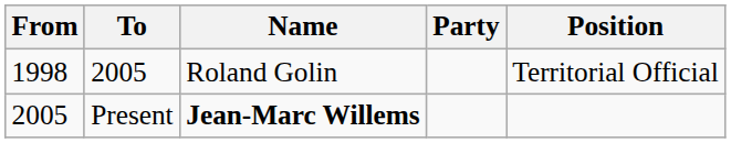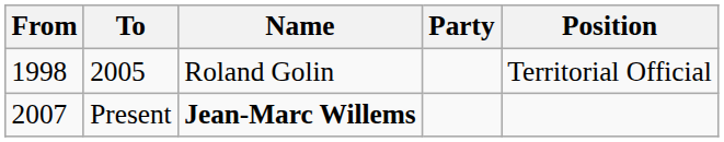 <table class="wikitable">
 <tr>
 <th>From</th>
 <th>To</th>
 <th>Name</th>
 <th>Party</th>
 <th>Position</th>
 </tr>
 <tr>
 <td>1998</td>
 <td>2005</td>
 <td>Roland Golin</td>
 <td></td>
 <td>Territorial Official</td>
 </tr>
 <tr>
-<td>2005</td>
+<td>2007</td>
 <td>Present</td>
 <td><strong>Jean-Marc Willems</strong></td>
 <td></td>
 <td></td>
 </tr>
 </table>
